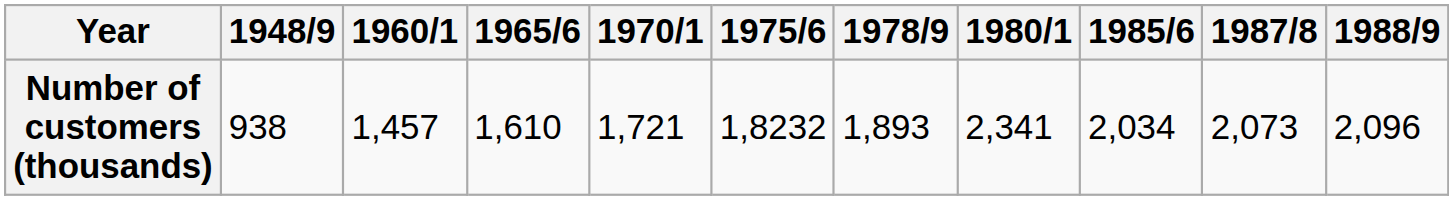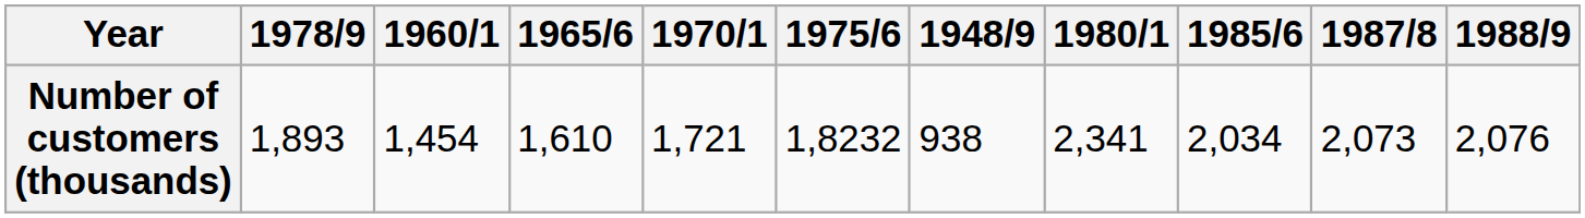 <table class="wikitable">
 <tr>
 <th>Year</th>
-<th>1948/9</th>
+<th>1978/9</th>
 <th>1960/1</th>
 <th>1965/6</th>
 <th>1970/1</th>
 <th>1975/6</th>
-<th>1978/9</th>
+<th>1948/9</th>
 <th>1980/1</th>
 <th>1985/6</th>
 <th>1987/8</th>
 <th>1988/9</th>
 </tr>
 <tr>
 <th>Number of customers (thousands)</th>
-<td>938</td>
-<td>1,457</td>
+<td>1,893</td>
+<td>1,454</td>
 <td>1,610</td>
 <td>1,721</td>
 <td>1,8232</td>
-<td>1,893</td>
+<td>938</td>
 <td>2,341</td>
 <td>2,034</td>
 <td>2,073</td>
-<td>2,096</td>
+<td>2,076</td>
 </tr>
 </table>
